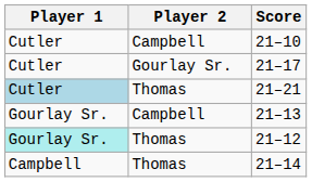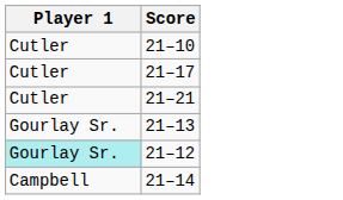 <table class="wikitable">
 <tr>
 <th width=100>Player 1</th>
-<th width=100>Player 2</th>
 <th width=40>Score</th>
 </tr>
 <tr>
 <td>Cutler</td>
-<td>Campbell</td>
 <td>21–10</td>
 </tr>
 <tr>
 <td>Cutler</td>
-<td>Gourlay Sr.</td>
 <td>21–17</td>
 </tr>
 <tr>
-<td style="background: lightblue;">Cutler</td>
-<td>Thomas</td>
+<td>Cutler</td>
 <td>21–21</td>
 </tr>
 <tr>
 <td>Gourlay Sr.</td>
-<td>Campbell</td>
 <td>21–13</td>
 </tr>
 <tr>
 <td style="background: paleturquoise;">Gourlay Sr.</td>
-<td>Thomas</td>
 <td>21–12</td>
 </tr>
 <tr>
 <td>Campbell</td>
-<td>Thomas</td>
 <td>21–14</td>
 </tr>
 </table>
